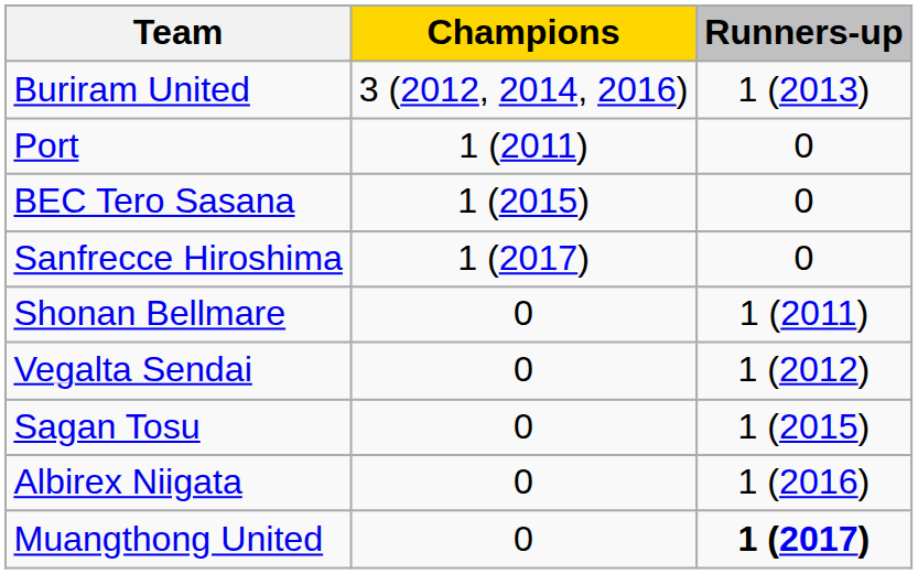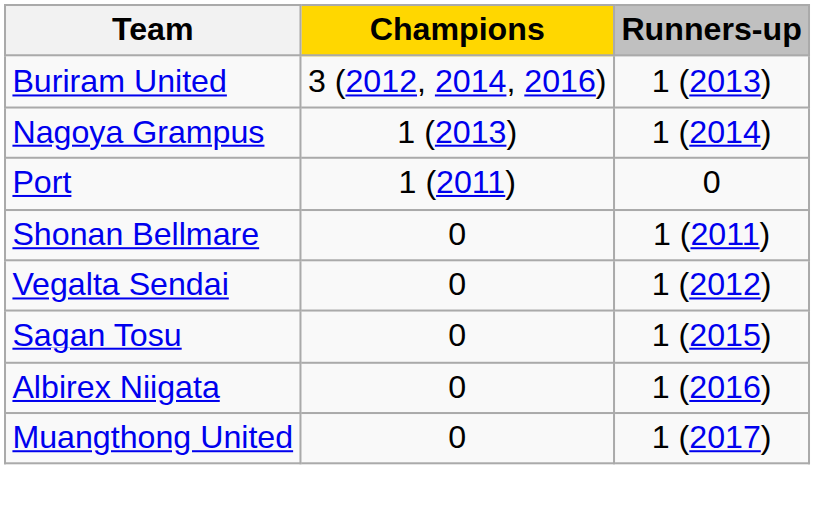 <table class="wikitable">
 <tr>
 <th>Team</th>
 <th style="background:gold;">Champions</th>
 <th style="background:silver;">Runners-up</th>
 </tr>
 <tr>
 <td> <a href='#'>Buriram United</a></td>
 <td align=center>3 (<a href='#'>2012</a>, <a href='#'>2014</a>, <a href='#'>2016</a>)</td>
 <td align=center>1 (<a href='#'>2013</a>)</td>
 </tr>
 <tr>
+<td> <a href='#'>Nagoya Grampus</a></td>
+<td align=center>1 (<a href='#'>2013</a>)</td>
+<td align=center>1 (<a href='#'>2014</a>)</td>
+</tr>
+<tr>
 <td> <a href='#'>Port</a></td>
 <td align=center>1 (<a href='#'>2011</a>)</td>
-<td align=center>0</td>
-</tr>
-<tr>
-<td> <a href='#'>BEC Tero Sasana</a></td>
-<td align=center>1 (<a href='#'>2015</a>)</td>
-<td align=center>0</td>
-</tr>
-<tr>
-<td> <a href='#'>Sanfrecce Hiroshima</a></td>
-<td align=center>1 (<a href='#'>2017</a>)</td>
 <td align=center>0</td>
 </tr>
 <tr>
 <td> <a href='#'>Shonan Bellmare</a></td>
 <td align=center>0</td>
 <td align=center>1 (<a href='#'>2011</a>)</td>
 </tr>
 <tr>
 <td> <a href='#'>Vegalta Sendai</a></td>
 <td align=center>0</td>
 <td align=center>1 (<a href='#'>2012</a>)</td>
 </tr>
 <tr>
 <td> <a href='#'>Sagan Tosu</a></td>
 <td align=center>0</td>
 <td align=center>1 (<a href='#'>2015</a>)</td>
 </tr>
 <tr>
 <td> <a href='#'>Albirex Niigata</a></td>
 <td align=center>0</td>
 <td align=center>1 (<a href='#'>2016</a>)</td>
 </tr>
 <tr>
 <td> <a href='#'>Muangthong United</a></td>
 <td align=center>0</td>
-<td align=center><strong>1 (<a href='#'>2017</a>)</strong></td>
+<td align=center>1 (<a href='#'>2017</a>)</td>
 </tr>
 </table>
